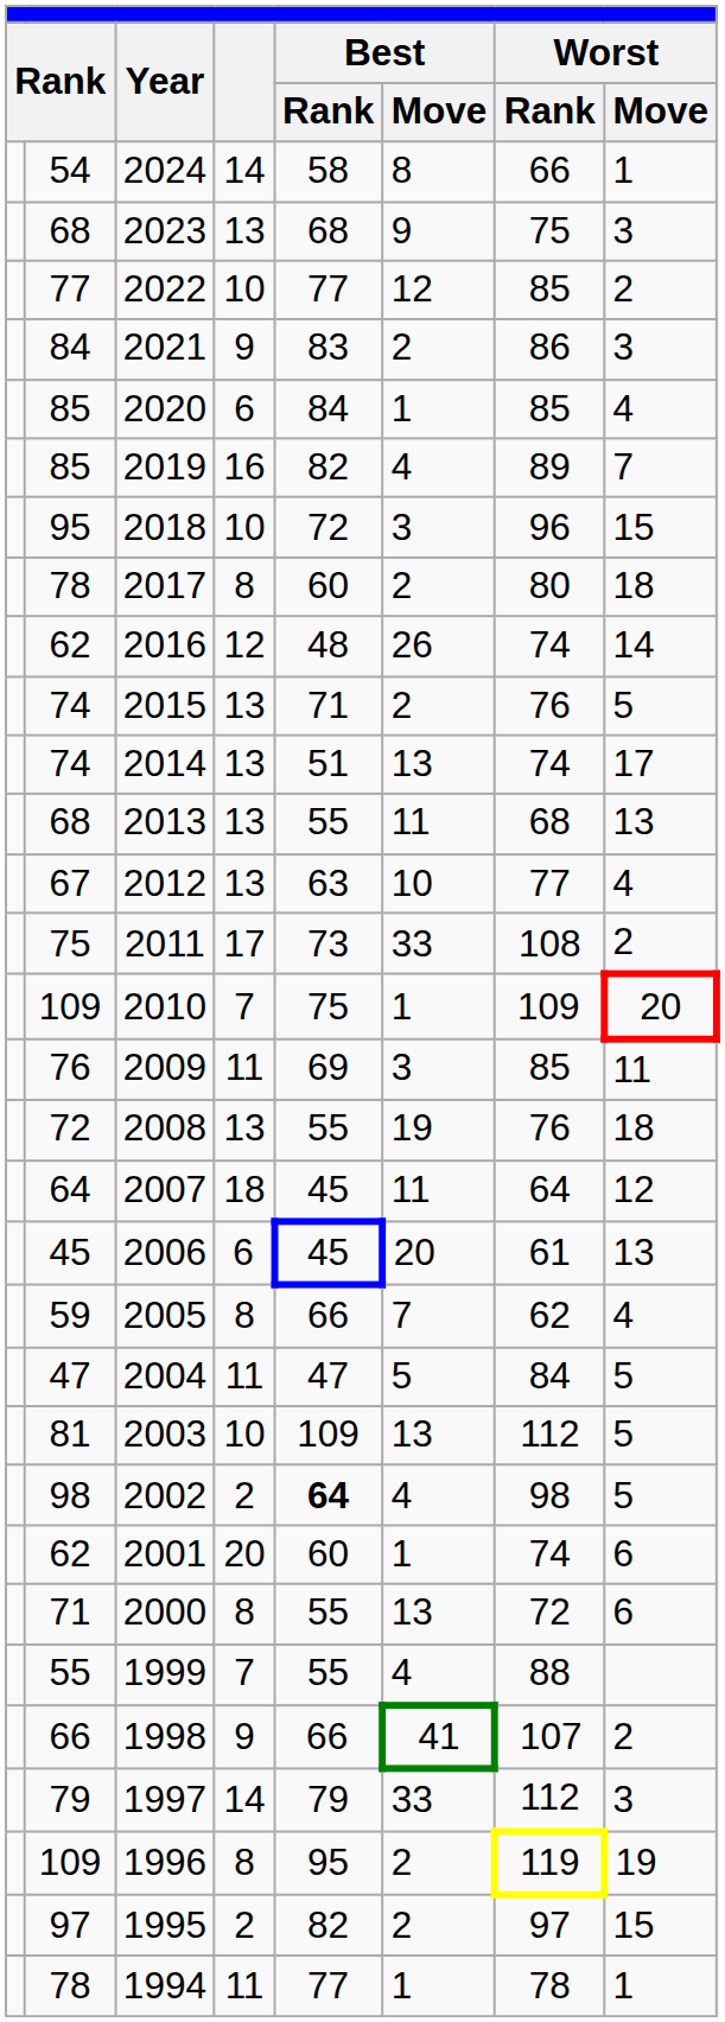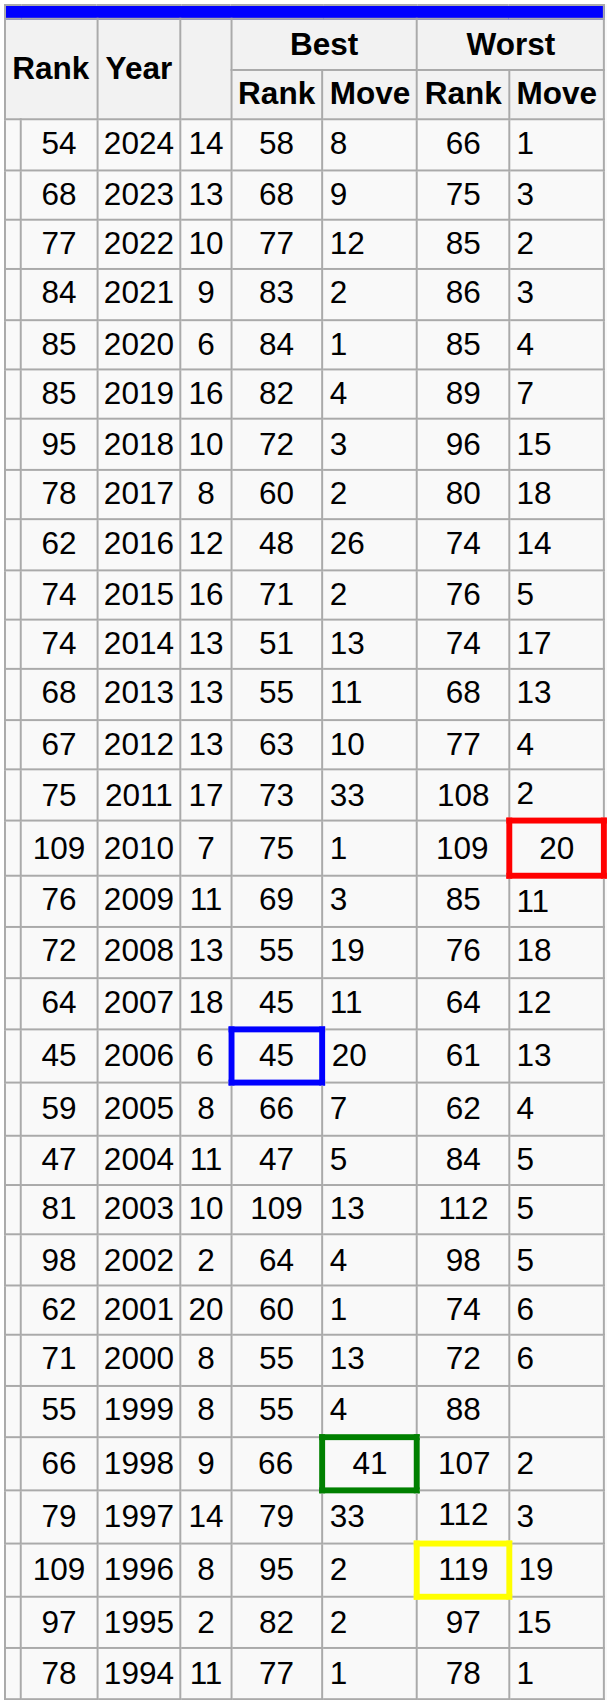 <table class="wikitable sortable" style="text-align:center;">
 <tr>
 <th colspan=12 style="background:blue; color:white;"><a href='#'></a></th>
 </tr>
 <tr>
 <th colspan="2" rowspan="2">Rank</th>
 <th rowspan=2>Year</th>
 <th rowspan="2"></th>
 <th colspan=2>Best</th>
 <th colspan=2>Worst</th>
 </tr>
 <tr>
 <th>Rank</th>
 <th>Move</th>
 <th>Rank</th>
 <th>Move</th>
 </tr>
 <tr>
 <td></td>
 <td>54</td>
 <td>2024</td>
 <td>14</td>
 <td>58</td>
 <td align=left> 8</td>
 <td>66</td>
 <td align=left> 1</td>
 </tr>
 <tr>
 <td></td>
 <td>68</td>
 <td>2023</td>
 <td>13</td>
 <td>68</td>
 <td align=left> 9</td>
 <td>75</td>
 <td align=left> 3</td>
 </tr>
 <tr>
 <td></td>
 <td>77</td>
 <td>2022</td>
 <td>10</td>
 <td>77</td>
 <td align=left> 12</td>
 <td>85</td>
 <td align=left> 2</td>
 </tr>
 <tr>
 <td></td>
 <td>84</td>
 <td>2021</td>
 <td>9</td>
 <td>83</td>
 <td align=left> 2</td>
 <td>86</td>
 <td align=left> 3</td>
 </tr>
 <tr>
 <td></td>
 <td>85</td>
 <td>2020</td>
 <td>6</td>
 <td>84</td>
 <td align=left> 1</td>
 <td>85</td>
 <td align=left> 4</td>
 </tr>
 <tr>
 <td></td>
 <td>85</td>
 <td>2019</td>
 <td>16</td>
 <td>82</td>
 <td align=left> 4</td>
 <td>89</td>
 <td align=left> 7</td>
 </tr>
 <tr>
 <td></td>
 <td>95</td>
 <td>2018</td>
 <td>10</td>
 <td>72</td>
 <td align=left> 3</td>
 <td>96</td>
 <td align=left> 15</td>
 </tr>
 <tr>
 <td></td>
 <td>78</td>
 <td>2017</td>
 <td>8</td>
 <td>60</td>
 <td align=left> 2</td>
 <td>80</td>
 <td align=left> 18</td>
 </tr>
 <tr>
 <td></td>
 <td>62</td>
 <td>2016</td>
 <td>12</td>
 <td>48</td>
 <td align=left> 26</td>
 <td>74</td>
 <td align=left> 14</td>
 </tr>
 <tr>
 <td></td>
 <td>74</td>
 <td>2015</td>
-<td>13</td>
+<td>16</td>
 <td>71</td>
 <td align=left> 2</td>
 <td>76</td>
 <td align=left> 5</td>
 </tr>
 <tr>
 <td></td>
 <td>74</td>
 <td>2014</td>
 <td>13</td>
 <td>51</td>
 <td align=left> 13</td>
 <td>74</td>
 <td align=left> 17</td>
 </tr>
 <tr>
 <td></td>
 <td>68</td>
 <td>2013</td>
 <td>13</td>
 <td>55</td>
 <td align=left> 11</td>
 <td>68</td>
 <td align=left> 13</td>
 </tr>
 <tr>
 <td></td>
 <td>67</td>
 <td>2012</td>
 <td>13</td>
 <td>63</td>
 <td align=left> 10</td>
 <td>77</td>
 <td align=left> 4</td>
 </tr>
 <tr>
 <td></td>
 <td>75</td>
 <td>2011</td>
 <td>17</td>
 <td>73</td>
 <td align=left> 33</td>
 <td>108</td>
 <td align=left> 2</td>
 </tr>
 <tr>
 <td></td>
 <td>109</td>
 <td>2010</td>
 <td>7</td>
 <td>75</td>
 <td align=left> 1</td>
 <td>109</td>
 <td style="border: 3px solid red"> 20</td>
 </tr>
 <tr>
 <td></td>
 <td>76</td>
 <td>2009</td>
 <td>11</td>
 <td>69</td>
 <td align=left> 3</td>
 <td>85</td>
 <td align=left> 11</td>
 </tr>
 <tr>
 <td></td>
 <td>72</td>
 <td>2008</td>
 <td>13</td>
 <td>55</td>
 <td align=left> 19</td>
 <td>76</td>
 <td align=left> 18</td>
 </tr>
 <tr>
 <td></td>
 <td>64</td>
 <td>2007</td>
 <td>18</td>
 <td>45</td>
 <td align=left> 11</td>
 <td>64</td>
 <td align=left> 12</td>
 </tr>
 <tr>
 <td></td>
 <td>45</td>
 <td>2006</td>
 <td>6</td>
 <td style="border: 3px solid blue">45</td>
 <td align=left> 20</td>
 <td>61</td>
 <td align=left> 13</td>
 </tr>
 <tr>
 <td></td>
 <td>59</td>
 <td>2005</td>
 <td>8</td>
 <td>66</td>
 <td align=left> 7</td>
 <td>62</td>
 <td align=left> 4</td>
 </tr>
 <tr>
 <td></td>
 <td>47</td>
 <td>2004</td>
 <td>11</td>
 <td>47</td>
 <td align=left> 5</td>
 <td>84</td>
 <td align=left> 5</td>
 </tr>
 <tr>
 <td></td>
 <td>81</td>
 <td>2003</td>
 <td>10</td>
 <td>109</td>
 <td align=left> 13</td>
 <td>112</td>
 <td align=left> 5</td>
 </tr>
 <tr>
 <td></td>
 <td>98</td>
 <td>2002</td>
 <td>2</td>
-<td><strong>64</strong></td>
+<td>64</td>
 <td align=left> 4</td>
 <td>98</td>
 <td align=left> 5</td>
 </tr>
 <tr>
 <td></td>
 <td>62</td>
 <td>2001</td>
 <td>20</td>
 <td>60</td>
 <td align=left> 1</td>
 <td>74</td>
 <td align=left> 6</td>
 </tr>
 <tr>
 <td></td>
 <td>71</td>
 <td>2000</td>
 <td>8</td>
 <td>55</td>
 <td align=left> 13</td>
 <td>72</td>
 <td align=left> 6</td>
 </tr>
 <tr>
 <td></td>
 <td>55</td>
 <td>1999</td>
-<td>7</td>
+<td>8</td>
 <td>55</td>
 <td align=left> 4</td>
 <td>88</td>
 <td align=left></td>
 </tr>
 <tr>
 <td></td>
 <td>66</td>
 <td>1998</td>
 <td>9</td>
 <td>66</td>
 <td style="border: 3px solid green"> 41</td>
 <td>107</td>
 <td align=left> 2</td>
 </tr>
 <tr>
 <td></td>
 <td>79</td>
 <td>1997</td>
 <td>14</td>
 <td>79</td>
 <td align=left> 33</td>
 <td>112</td>
 <td align=left> 3</td>
 </tr>
 <tr>
 <td></td>
 <td>109</td>
 <td>1996</td>
 <td>8</td>
 <td>95</td>
 <td align=left> 2</td>
 <td style="border: 3px solid yellow">119</td>
 <td align=left> 19</td>
 </tr>
 <tr>
 <td></td>
 <td>97</td>
 <td>1995</td>
 <td>2</td>
 <td>82</td>
 <td align=left> 2</td>
 <td>97</td>
 <td align=left> 15</td>
 </tr>
 <tr>
 <td></td>
 <td>78</td>
 <td>1994</td>
 <td>11</td>
 <td>77</td>
 <td align=left> 1</td>
 <td>78</td>
 <td align=left> 1</td>
 </tr>
 </table>
